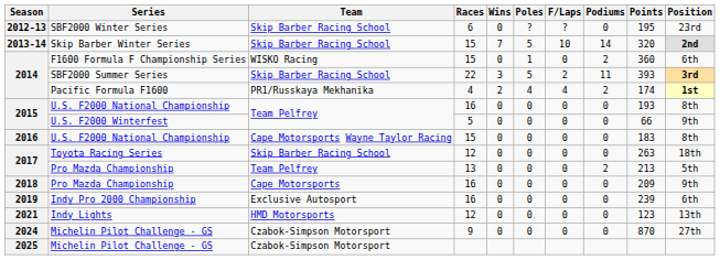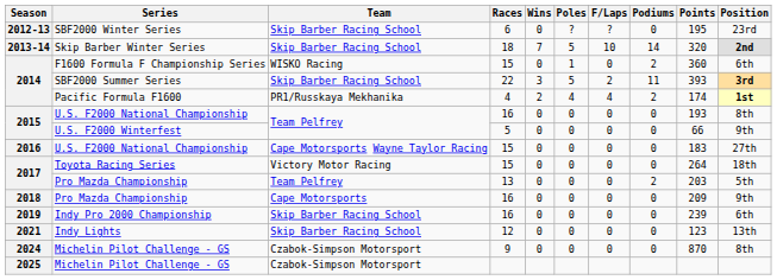 <table class="wikitable" style="font-size: 90%; text-align:center">
 <tr>
 <th>Season</th>
 <th>Series</th>
 <th>Team</th>
 <th>Races</th>
 <th>Wins</th>
 <th>Poles</th>
 <th>F/Laps</th>
 <th>Podiums</th>
 <th>Points</th>
 <th>Position</th>
 </tr>
 <tr>
 <th>2012-13</th>
 <td align=left>SBF2000 Winter Series</td>
 <td align=left><a href='#'>Skip Barber Racing School</a></td>
 <td>6</td>
 <td>0</td>
 <td>?</td>
 <td>?</td>
 <td>0</td>
 <td>195</td>
 <td>23rd</td>
 </tr>
 <tr>
 <th>2013-14</th>
 <td align=left>Skip Barber Winter Series</td>
 <td align=left><a href='#'>Skip Barber Racing School</a></td>
-<td>15</td>
+<td>18</td>
 <td>7</td>
 <td>5</td>
 <td>10</td>
 <td>14</td>
 <td>320</td>
 <td style="background:#DFDFDF;"><strong>2nd</strong></td>
 </tr>
 <tr>
 <th rowspan="3">2014</th>
 <td align=left>F1600 Formula F Championship Series</td>
 <td align=left>WISKO Racing</td>
 <td>15</td>
 <td>0</td>
 <td>1</td>
 <td>0</td>
 <td>2</td>
 <td>360</td>
 <td>6th</td>
 </tr>
 <tr>
 <td align=left>SBF2000 Summer Series</td>
 <td align=left><a href='#'>Skip Barber Racing School</a></td>
 <td>22</td>
 <td>3</td>
 <td>5</td>
 <td>2</td>
 <td>11</td>
 <td>393</td>
 <td style="background:#FFDF9F;"><strong>3rd</strong></td>
 </tr>
 <tr>
 <td align=left>Pacific Formula F1600</td>
 <td align=left>PR1/Russkaya Mekhanika</td>
 <td>4</td>
 <td>2</td>
 <td>4</td>
 <td>4</td>
 <td>2</td>
 <td>174</td>
 <td style="background:#FFFFBF;"><strong>1st</strong></td>
 </tr>
 <tr>
 <th rowspan="2">2015</th>
 <td align=left><a href='#'>U.S. F2000 National Championship</a></td>
 <td rowspan="2" align=left><a href='#'>Team Pelfrey</a></td>
 <td>16</td>
 <td>0</td>
 <td>0</td>
 <td>0</td>
 <td>0</td>
 <td>193</td>
 <td>8th</td>
 </tr>
 <tr>
 <td align=left><a href='#'>U.S. F2000 Winterfest</a></td>
 <td>5</td>
 <td>0</td>
 <td>0</td>
 <td>0</td>
 <td>0</td>
 <td>66</td>
 <td>9th</td>
 </tr>
 <tr>
 <th>2016</th>
 <td align=left><a href='#'>U.S. F2000 National Championship</a></td>
 <td align=left><a href='#'>Cape Motorsports</a> <a href='#'>Wayne Taylor Racing</a></td>
 <td>15</td>
 <td>0</td>
 <td>0</td>
 <td>0</td>
 <td>0</td>
 <td>183</td>
-<td>8th</td>
+<td>27th</td>
 </tr>
 <tr>
 <th rowspan="2">2017</th>
 <td align=left><a href='#'>Toyota Racing Series</a></td>
-<td align=left><a href='#'>Skip Barber Racing School</a></td>
-<td>12</td>
+<td align=left>Victory Motor Racing</td>
+<td>15</td>
 <td>0</td>
 <td>0</td>
 <td>0</td>
 <td>0</td>
-<td>263</td>
+<td>264</td>
 <td>18th</td>
 </tr>
 <tr>
 <td align=left><a href='#'>Pro Mazda Championship</a></td>
 <td align=left><a href='#'>Team Pelfrey</a></td>
 <td>13</td>
 <td>0</td>
 <td>0</td>
 <td>0</td>
 <td>2</td>
-<td>213</td>
+<td>203</td>
 <td>5th</td>
 </tr>
 <tr>
 <th>2018</th>
 <td align=left><a href='#'>Pro Mazda Championship</a></td>
 <td align=left><a href='#'>Cape Motorsports</a></td>
 <td>16</td>
 <td>0</td>
 <td>0</td>
 <td>0</td>
 <td>0</td>
 <td>209</td>
 <td>9th</td>
 </tr>
 <tr>
 <th>2019</th>
 <td align=left><a href='#'>Indy Pro 2000 Championship</a></td>
-<td align=left>Exclusive Autosport</td>
+<td align=left><a href='#'>Skip Barber Racing School</a></td>
 <td>16</td>
 <td>0</td>
 <td>0</td>
 <td>0</td>
 <td>0</td>
 <td>239</td>
 <td>6th</td>
 </tr>
 <tr>
 <th>2021</th>
 <td align=left><a href='#'>Indy Lights</a></td>
-<td align=left><a href='#'>HMD Motorsports</a></td>
+<td align=left><a href='#'>Skip Barber Racing School</a></td>
 <td>12</td>
 <td>0</td>
 <td>0</td>
 <td>0</td>
 <td>0</td>
 <td>123</td>
 <td>13th</td>
 </tr>
 <tr>
 <th>2024</th>
 <td align=left><a href='#'>Michelin Pilot Challenge - GS</a></td>
 <td align=left>Czabok-Simpson Motorsport</td>
 <td>9</td>
 <td>0</td>
 <td>0</td>
 <td>0</td>
 <td>0</td>
 <td>870</td>
-<td>27th</td>
+<td>8th</td>
 </tr>
 <tr>
 <th>2025</th>
 <td align=left><a href='#'>Michelin Pilot Challenge - GS</a></td>
 <td align=left>Czabok-Simpson Motorsport</td>
 <td></td>
 <td></td>
 <td></td>
 <td></td>
 <td></td>
 <td></td>
 <td></td>
 </tr>
 </table>
